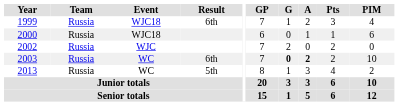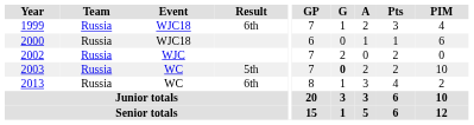 <table border="0" cellpadding="1" cellspacing="0" ID="Table3" style="text-align:center; width:40em">
 <tr ALIGN="center" bgcolor="#e0e0e0">
 <th>Year</th>
 <th>Team</th>
 <th>Event</th>
 <th>Result</th>
 <th rowspan="99" bgcolor="#ffffff"></th>
 <th>GP</th>
 <th>G</th>
 <th>A</th>
 <th>Pts</th>
 <th>PIM</th>
 </tr>
 <tr>
 <td><a href='#'>1999</a></td>
 <td><a href='#'>Russia</a></td>
 <td><a href='#'>WJC18</a></td>
 <td>6th</td>
 <td>7</td>
 <td>1</td>
 <td>2</td>
 <td>3</td>
 <td>4</td>
 </tr>
 <tr bgcolor="#f0f0f0">
 <td><a href='#'>2000</a></td>
 <td>Russia</td>
 <td>WJC18</td>
 <td></td>
 <td>6</td>
 <td>0</td>
 <td>1</td>
 <td>1</td>
 <td>6</td>
 </tr>
 <tr>
 <td><a href='#'>2002</a></td>
 <td><a href='#'>Russia</a></td>
 <td><a href='#'>WJC</a></td>
 <td></td>
 <td>7</td>
 <td>2</td>
 <td>0</td>
 <td>2</td>
 <td>0</td>
 </tr>
 <tr bgcolor="#f0f0f0">
 <td><a href='#'>2003</a></td>
 <td><a href='#'>Russia</a></td>
 <td><a href='#'>WC</a></td>
-<td>6th</td>
+<td>5th</td>
 <td>7</td>
 <td><strong>0</strong></td>
-<td><strong>2</strong></td>
+<td>2</td>
 <td>2</td>
 <td>10</td>
 </tr>
 <tr>
 <td><a href='#'>2013</a></td>
 <td>Russia</td>
 <td>WC</td>
-<td>5th</td>
+<td>6th</td>
 <td>8</td>
 <td>1</td>
 <td>3</td>
 <td>4</td>
 <td>2</td>
 </tr>
 <tr bgcolor="#e0e0e0">
 <th colspan="4">Junior totals</th>
 <th>20</th>
 <th>3</th>
 <th>3</th>
 <th>6</th>
 <th>10</th>
 </tr>
 <tr bgcolor="#e0e0e0">
 <th colspan="4">Senior totals</th>
 <th>15</th>
 <th>1</th>
 <th>5</th>
 <th>6</th>
 <th>12</th>
 </tr>
 </table>
